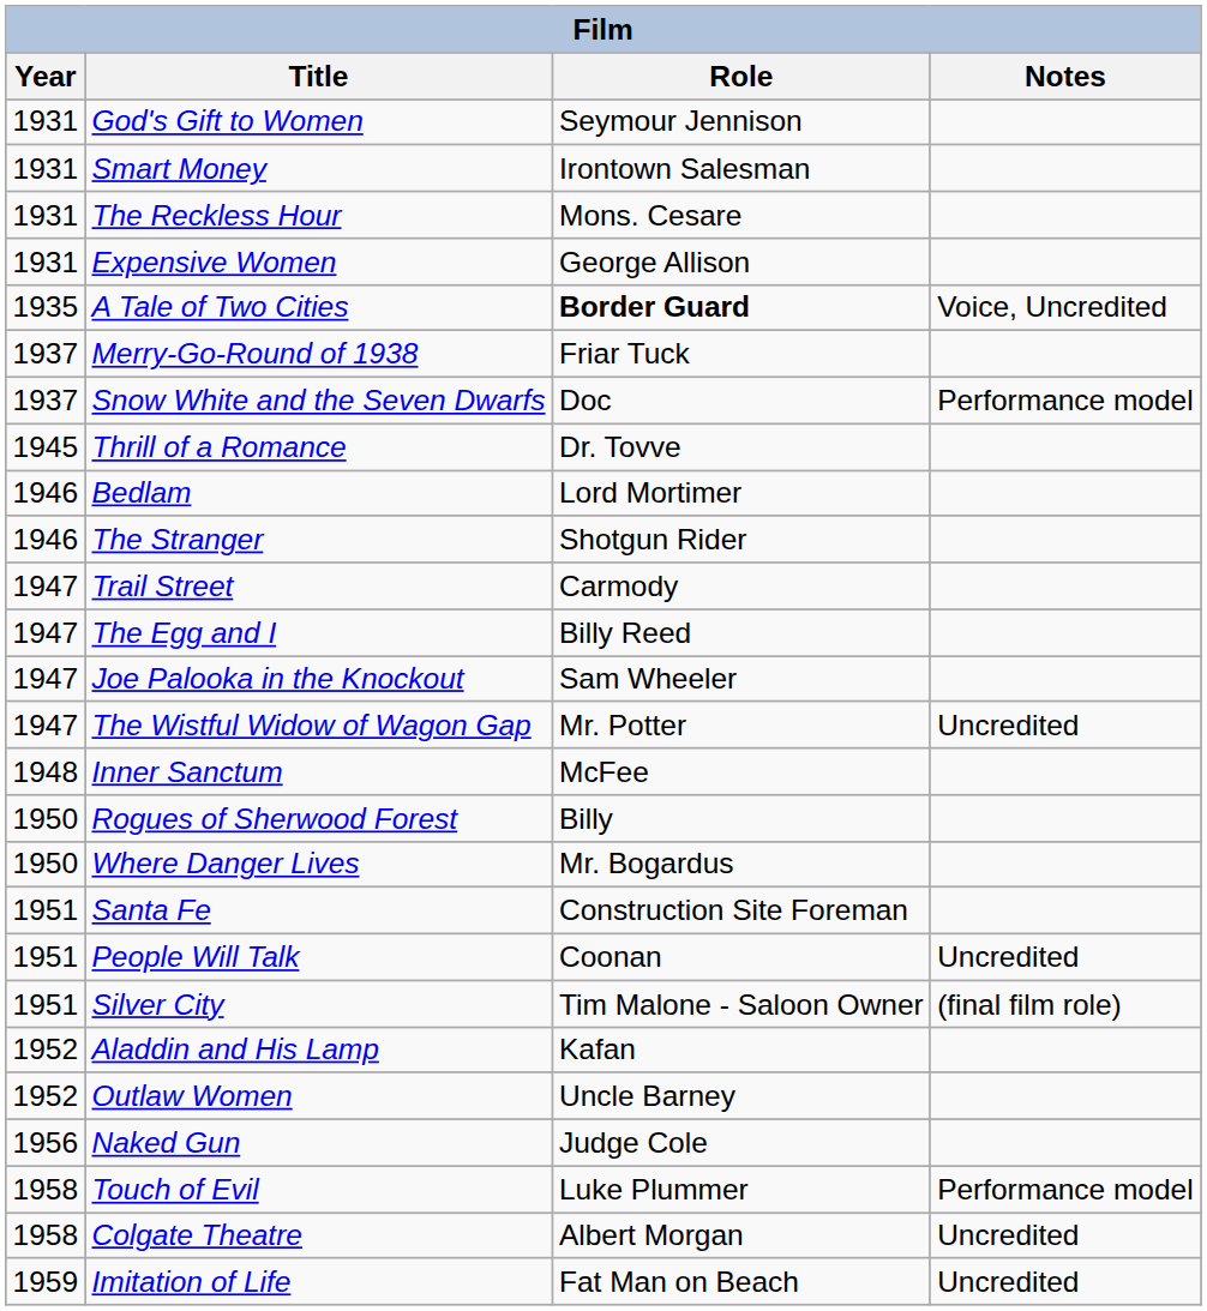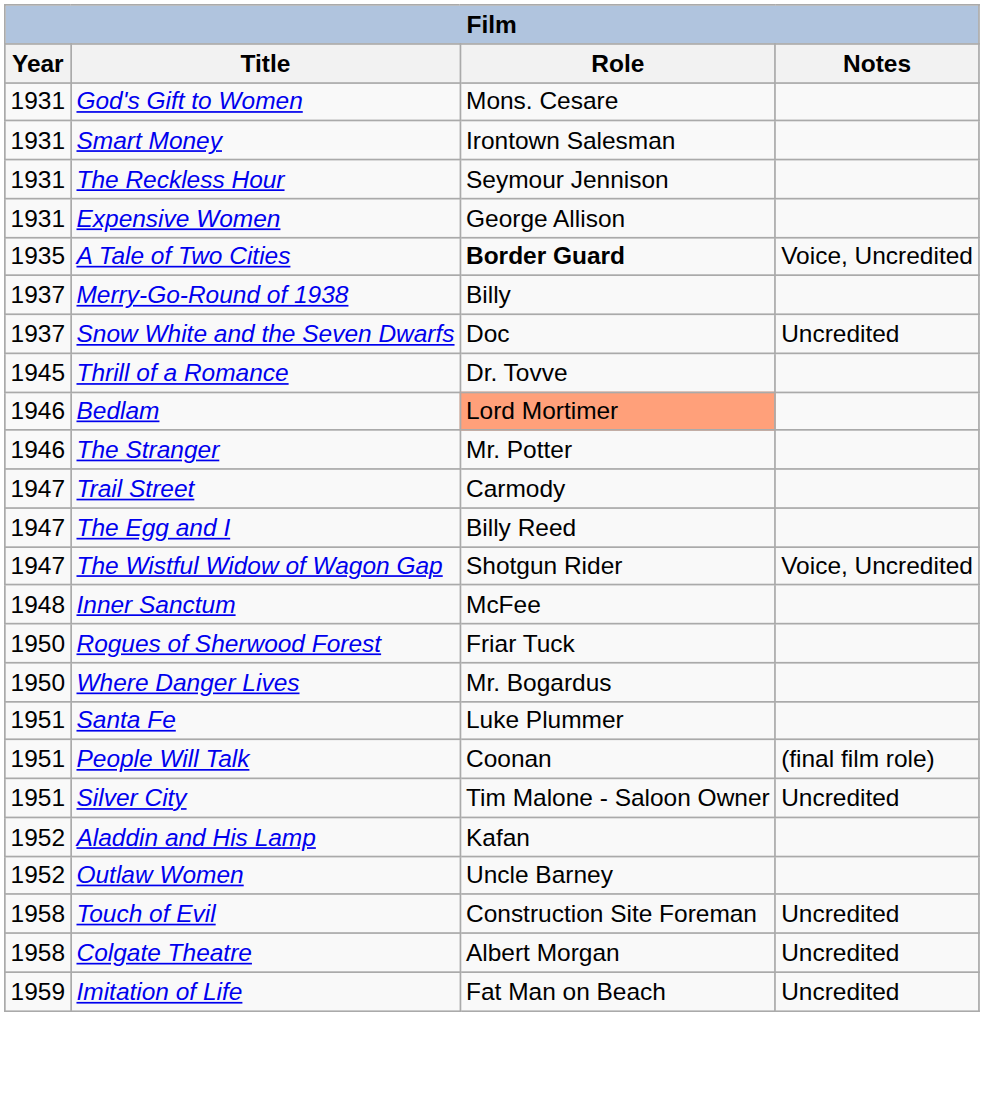 <table class="wikitable" style="font-size: 90%;">
 <tr>
 <th colspan="4" style="background: LightSteelBlue;">Film</th>
 </tr>
 <tr>
 <th>Year</th>
 <th>Title</th>
 <th>Role</th>
 <th>Notes</th>
 </tr>
 <tr>
 <td>1931</td>
 <td><em><a href='#'>God's Gift to Women</a></em></td>
-<td>Seymour Jennison</td>
+<td>Mons. Cesare</td>
 <td></td>
 </tr>
 <tr>
 <td>1931</td>
 <td><em><a href='#'>Smart Money</a></em></td>
 <td>Irontown Salesman</td>
 <td></td>
 </tr>
 <tr>
 <td>1931</td>
 <td><em><a href='#'>The Reckless Hour</a></em></td>
-<td>Mons. Cesare</td>
+<td>Seymour Jennison</td>
 <td></td>
 </tr>
 <tr>
 <td>1931</td>
 <td><em><a href='#'>Expensive Women</a></em></td>
 <td>George Allison</td>
 <td></td>
 </tr>
 <tr>
 <td>1935</td>
 <td><em><a href='#'>A Tale of Two Cities</a></em></td>
 <td><strong>Border Guard</strong></td>
 <td>Voice, Uncredited</td>
 </tr>
 <tr>
 <td>1937</td>
 <td><em><a href='#'>Merry-Go-Round of 1938</a></em></td>
-<td>Friar Tuck</td>
+<td>Billy</td>
 <td></td>
 </tr>
 <tr>
 <td>1937</td>
 <td><em><a href='#'>Snow White and the Seven Dwarfs</a></em></td>
 <td>Doc</td>
-<td>Performance model</td>
+<td>Uncredited</td>
 </tr>
 <tr>
 <td>1945</td>
 <td><em><a href='#'>Thrill of a Romance</a></em></td>
 <td>Dr. Tovve</td>
 <td></td>
 </tr>
 <tr>
 <td>1946</td>
 <td><em><a href='#'>Bedlam</a></em></td>
-<td>Lord Mortimer</td>
+<td style="background: lightsalmon;">Lord Mortimer</td>
 <td></td>
 </tr>
 <tr>
 <td>1946</td>
 <td><em><a href='#'>The Stranger</a></em></td>
-<td>Shotgun Rider</td>
+<td>Mr. Potter</td>
 <td></td>
 </tr>
 <tr>
 <td>1947</td>
 <td><em><a href='#'>Trail Street</a></em></td>
 <td>Carmody</td>
 <td></td>
 </tr>
 <tr>
 <td>1947</td>
 <td><em><a href='#'>The Egg and I</a></em></td>
 <td>Billy Reed</td>
 <td></td>
 </tr>
 <tr>
 <td>1947</td>
-<td><em><a href='#'>Joe Palooka in the Knockout</a></em></td>
-<td>Sam Wheeler</td>
-<td></td>
-</tr>
-<tr>
-<td>1947</td>
 <td><em><a href='#'>The Wistful Widow of Wagon Gap</a></em></td>
-<td>Mr. Potter</td>
-<td>Uncredited</td>
+<td>Shotgun Rider</td>
+<td>Voice, Uncredited</td>
 </tr>
 <tr>
 <td>1948</td>
 <td><em><a href='#'>Inner Sanctum</a></em></td>
 <td>McFee</td>
 <td></td>
 </tr>
 <tr>
 <td>1950</td>
 <td><em><a href='#'>Rogues of Sherwood Forest</a></em></td>
-<td>Billy</td>
+<td>Friar Tuck</td>
 <td></td>
 </tr>
 <tr>
 <td>1950</td>
 <td><em><a href='#'>Where Danger Lives</a></em></td>
 <td>Mr. Bogardus</td>
 <td></td>
 </tr>
 <tr>
 <td>1951</td>
 <td><em><a href='#'>Santa Fe</a></em></td>
-<td>Construction Site Foreman</td>
+<td>Luke Plummer</td>
 <td></td>
 </tr>
 <tr>
 <td>1951</td>
 <td><em><a href='#'>People Will Talk</a></em></td>
 <td>Coonan</td>
-<td>Uncredited</td>
+<td>(final film role)</td>
 </tr>
 <tr>
 <td>1951</td>
 <td><em><a href='#'>Silver City</a></em></td>
 <td>Tim Malone - Saloon Owner</td>
-<td>(final film role)</td>
+<td>Uncredited</td>
 </tr>
 <tr>
 <td>1952</td>
 <td><em><a href='#'>Aladdin and His Lamp</a></em></td>
 <td>Kafan</td>
 <td></td>
 </tr>
 <tr>
 <td>1952</td>
 <td><em><a href='#'>Outlaw Women</a></em></td>
 <td>Uncle Barney</td>
 <td></td>
 </tr>
 <tr>
-<td>1956</td>
-<td><em><a href='#'>Naked Gun</a></em></td>
-<td>Judge Cole</td>
-<td></td>
-</tr>
-<tr>
 <td>1958</td>
 <td><em><a href='#'>Touch of Evil</a></em></td>
-<td>Luke Plummer</td>
-<td>Performance model</td>
+<td>Construction Site Foreman</td>
+<td>Uncredited</td>
 </tr>
 <tr>
 <td>1958</td>
 <td><em><a href='#'>Colgate Theatre</a></em></td>
 <td>Albert Morgan</td>
 <td>Uncredited</td>
 </tr>
 <tr>
 <td>1959</td>
 <td><em><a href='#'>Imitation of Life</a></em></td>
 <td>Fat Man on Beach</td>
 <td>Uncredited</td>
 </tr>
 </table>
